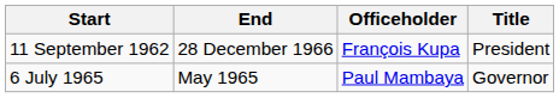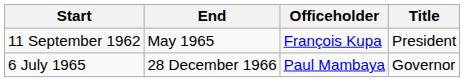 <table class=wikitable sortable>
 <tr>
 <th>Start</th>
 <th>End</th>
 <th>Officeholder</th>
 <th>Title</th>
 </tr>
 <tr>
 <td>11 September 1962</td>
-<td>28 December 1966</td>
+<td>May 1965</td>
 <td><a href='#'>François Kupa</a></td>
 <td>President</td>
 </tr>
 <tr>
 <td>6 July 1965</td>
-<td>May 1965</td>
+<td>28 December 1966</td>
 <td><a href='#'>Paul Mambaya</a></td>
 <td>Governor</td>
 </tr>
 </table>
